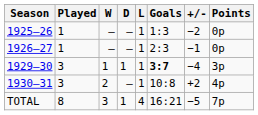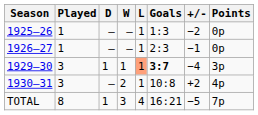 <table class="wikitable">
 <tr>
 <th>Season</th>
 <th>Played</th>
+<th>D</th>
 <th>W</th>
-<th>D</th>
 <th>L</th>
 <th>Goals</th>
 <th>+/-</th>
 <th>Points</th>
 </tr>
 <tr>
 <td><a href='#'>1925–26</a></td>
 <td>1</td>
 <td> –</td>
 <td> –</td>
 <td>1</td>
 <td>1:3</td>
 <td>−2</td>
 <td>0p</td>
 </tr>
 <tr>
 <td><a href='#'>1926–27</a></td>
 <td>1</td>
 <td> –</td>
 <td> –</td>
 <td>1</td>
 <td>2:3</td>
 <td>−1</td>
 <td>0p</td>
 </tr>
 <tr>
 <td><a href='#'>1929–30</a></td>
 <td>3</td>
 <td>1</td>
 <td>1</td>
-<td>1</td>
+<td style="background: lightsalmon;">1</td>
 <td><strong>3:7</strong></td>
 <td>−4</td>
 <td>3p</td>
 </tr>
 <tr>
 <td><a href='#'>1930–31</a></td>
 <td>3</td>
+<td> –</td>
 <td>2</td>
-<td> –</td>
 <td>1</td>
 <td>10:8</td>
 <td>+2</td>
 <td>4p</td>
 </tr>
 <tr>
 <td>TOTAL</td>
 <td>8</td>
+<td>1</td>
 <td>3</td>
-<td>1</td>
 <td>4</td>
 <td>16:21</td>
 <td>−5</td>
 <td>7p</td>
 </tr>
 </table>
